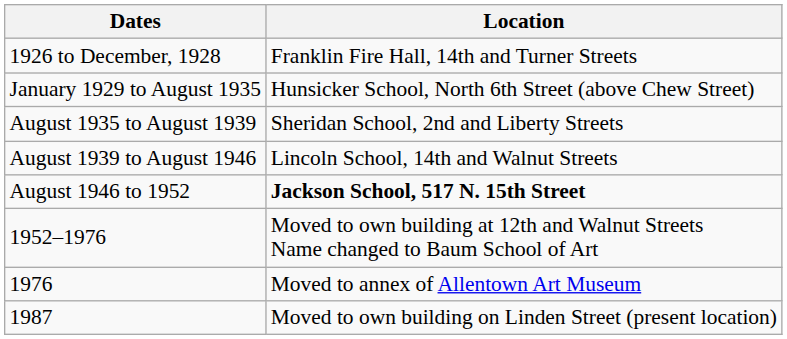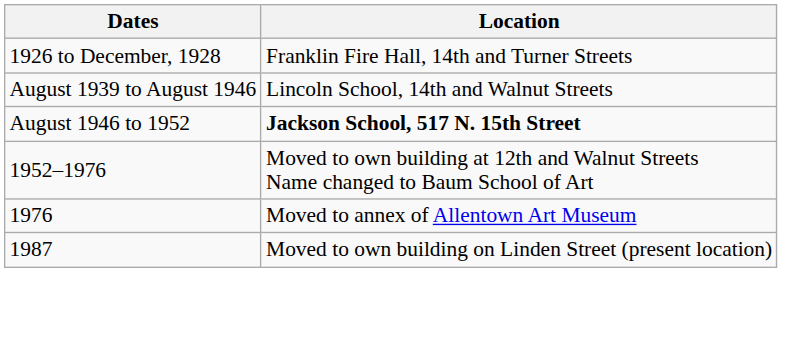 <table class="wikitable">
 <tr>
 <th>Dates</th>
 <th>Location</th>
 </tr>
 <tr>
 <td>1926 to December, 1928</td>
 <td>Franklin Fire Hall, 14th and Turner Streets </td>
-</tr>
-<tr>
-<td>January 1929 to August 1935</td>
-<td>Hunsicker School, North 6th Street (above Chew Street) </td>
-</tr>
-<tr>
-<td>August 1935 to August 1939</td>
-<td>Sheridan School, 2nd and Liberty Streets </td>
 </tr>
 <tr>
 <td>August 1939 to August 1946</td>
 <td>Lincoln School, 14th and Walnut Streets </td>
 </tr>
 <tr>
 <td>August 1946 to 1952</td>
 <td><strong>Jackson School, 517 N. 15th Street </strong></td>
 </tr>
 <tr>
 <td>1952–1976</td>
 <td>Moved to own building at 12th and Walnut Streets<br>Name changed to Baum School of Art </td>
 </tr>
 <tr>
 <td>1976</td>
 <td>Moved to annex of <a href='#'>Allentown Art Museum</a></td>
 </tr>
 <tr>
 <td>1987</td>
 <td>Moved to own building on Linden Street (present location) </td>
 </tr>
 </table>
